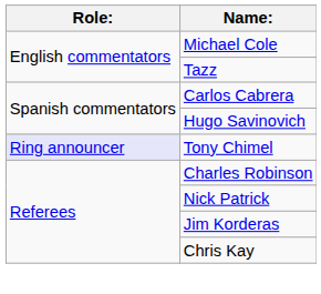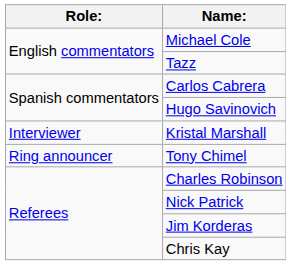 <table class=wikitable style="font-size:90%; margin: 0.5em 0 0.5em 1em; float: right; clear: right;">
 <tr>
 <th>Role:</th>
 <th>Name:</th>
 </tr>
 <tr>
 <td rowspan=2>English <a href='#'>commentators</a></td>
 <td><a href='#'>Michael Cole</a></td>
 </tr>
 <tr>
 <td><a href='#'>Tazz</a></td>
 </tr>
 <tr>
 <td rowspan=2>Spanish commentators</td>
 <td><a href='#'>Carlos Cabrera</a></td>
 </tr>
 <tr>
 <td><a href='#'>Hugo Savinovich</a></td>
 </tr>
 <tr>
-<td style="background: lavender;"><a href='#'>Ring announcer</a></td>
+<td><a href='#'>Interviewer</a></td>
+<td><a href='#'>Kristal Marshall</a></td>
+</tr>
+<tr>
+<td><a href='#'>Ring announcer</a></td>
 <td><a href='#'>Tony Chimel</a></td>
 </tr>
 <tr>
 <td rowspan=4><a href='#'>Referees</a></td>
 <td><a href='#'>Charles Robinson</a></td>
 </tr>
 <tr>
 <td><a href='#'>Nick Patrick</a></td>
 </tr>
 <tr>
 <td><a href='#'>Jim Korderas</a></td>
 </tr>
 <tr>
 <td>Chris Kay</td>
 </tr>
 </table>
